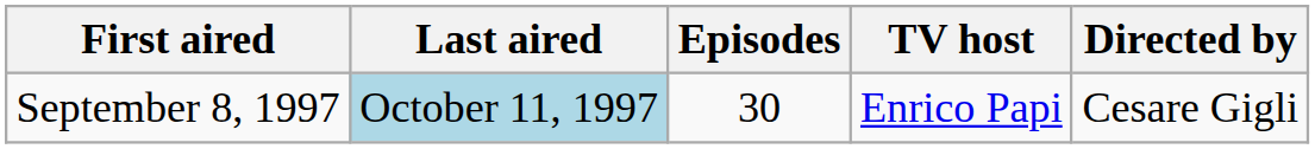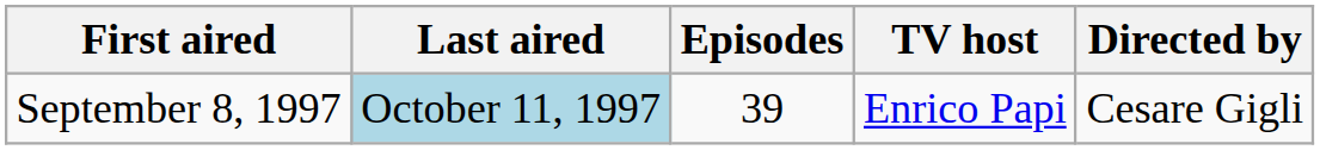 <table class="wikitable" style="text-align:center">
 <tr>
 <th>First aired</th>
 <th>Last aired</th>
 <th>Episodes</th>
 <th>TV host</th>
 <th>Directed by</th>
 </tr>
 <tr>
 <td>September 8, 1997</td>
 <td style="background: lightblue;">October 11, 1997</td>
-<td>30</td>
+<td>39</td>
 <td><a href='#'>Enrico Papi</a></td>
 <td>Cesare Gigli</td>
 </tr>
 </table>
